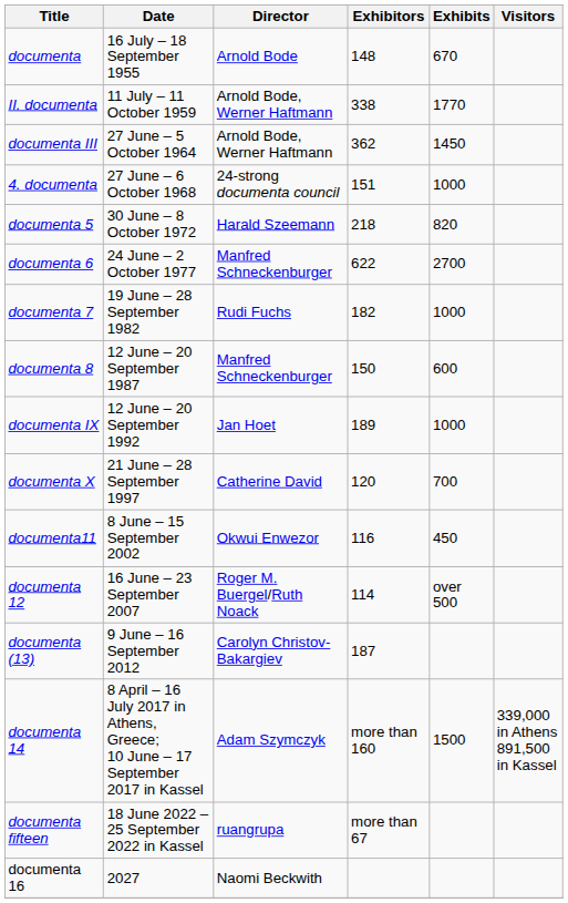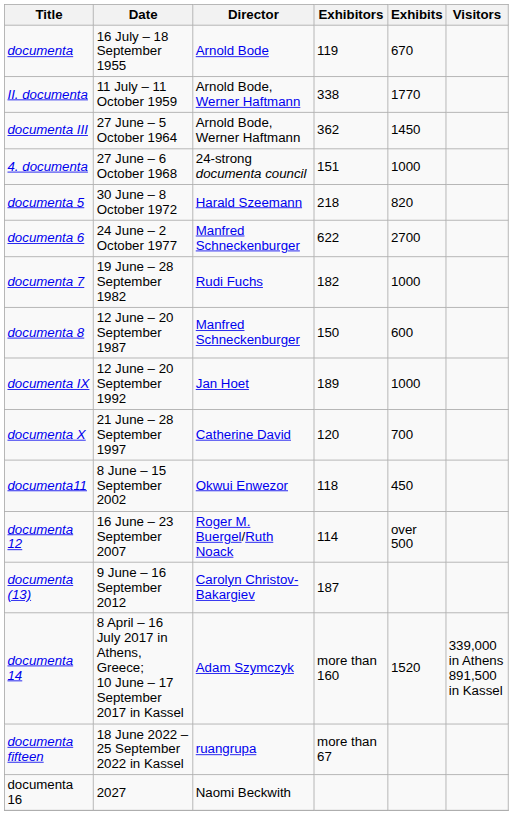 <table class="wikitable sortable">
 <tr>
 <th>Title</th>
 <th>Date</th>
 <th>Director</th>
 <th>Exhibitors</th>
 <th>Exhibits</th>
 <th>Visitors</th>
 </tr>
 <tr>
 <td><em><a href='#'>documenta</a></em></td>
 <td>16 July – 18 September 1955</td>
 <td><a href='#'>Arnold Bode</a></td>
-<td>148</td>
+<td>119</td>
 <td>670</td>
 <td></td>
 </tr>
 <tr>
 <td><em><a href='#'>II. documenta</a></em></td>
 <td>11 July – 11 October 1959</td>
 <td>Arnold Bode, <a href='#'>Werner Haftmann</a></td>
 <td>338</td>
 <td>1770</td>
 <td></td>
 </tr>
 <tr>
 <td><em><a href='#'>documenta III</a></em></td>
 <td>27 June – 5 October 1964</td>
 <td>Arnold Bode, Werner Haftmann</td>
 <td>362</td>
 <td>1450</td>
 <td></td>
 </tr>
 <tr>
 <td><em><a href='#'>4. documenta</a></em></td>
 <td>27 June – 6 October 1968</td>
 <td>24-strong <em>documenta council</em></td>
 <td>151</td>
 <td>1000</td>
 <td></td>
 </tr>
 <tr>
 <td><em><a href='#'>documenta 5</a></em></td>
 <td>30 June – 8 October 1972</td>
 <td><a href='#'>Harald Szeemann</a></td>
 <td>218</td>
 <td>820</td>
 <td></td>
 </tr>
 <tr>
 <td><em><a href='#'>documenta 6</a></em></td>
 <td>24 June – 2 October 1977</td>
 <td><a href='#'>Manfred Schneckenburger</a></td>
 <td>622</td>
 <td>2700</td>
 <td></td>
 </tr>
 <tr>
 <td><em><a href='#'>documenta 7</a></em></td>
 <td>19 June – 28 September 1982</td>
 <td><a href='#'>Rudi Fuchs</a></td>
 <td>182</td>
 <td>1000</td>
 <td></td>
 </tr>
 <tr>
 <td><em><a href='#'>documenta 8</a></em></td>
 <td>12 June – 20 September 1987</td>
 <td><a href='#'>Manfred Schneckenburger</a></td>
 <td>150</td>
 <td>600</td>
 <td></td>
 </tr>
 <tr>
 <td><em><a href='#'>documenta IX</a></em></td>
 <td>12 June – 20 September 1992</td>
 <td><a href='#'>Jan Hoet</a></td>
 <td>189</td>
 <td>1000</td>
 <td></td>
 </tr>
 <tr>
 <td><em><a href='#'>documenta X</a></em></td>
 <td>21 June – 28 September 1997</td>
 <td><a href='#'>Catherine David</a></td>
 <td>120</td>
 <td>700</td>
 <td></td>
 </tr>
 <tr>
 <td><em><a href='#'>documenta11</a></em></td>
 <td>8 June – 15 September 2002</td>
 <td><a href='#'>Okwui Enwezor</a></td>
-<td>116</td>
+<td>118</td>
 <td>450</td>
 <td></td>
 </tr>
 <tr>
 <td><em><a href='#'>documenta 12</a></em></td>
 <td>16 June – 23 September 2007</td>
 <td><a href='#'>Roger M. Buergel</a>/<a href='#'>Ruth Noack</a></td>
 <td>114</td>
 <td>over 500</td>
 <td></td>
 </tr>
 <tr>
 <td><em><a href='#'>documenta (13)</a></em></td>
 <td>9 June – 16 September 2012</td>
 <td><a href='#'>Carolyn Christov-Bakargiev</a></td>
 <td>187</td>
 <td></td>
 <td></td>
 </tr>
 <tr>
 <td><em><a href='#'>documenta 14</a></em></td>
 <td>8 April – 16 July 2017 in Athens, Greece;<br>10 June – 17 September 2017 in Kassel</td>
 <td><a href='#'>Adam Szymczyk</a></td>
 <td>more than 160</td>
-<td>1500</td>
+<td>1520</td>
 <td>339,000 in Athens<br>891,500 in Kassel</td>
 </tr>
 <tr>
 <td><em><a href='#'>documenta fifteen</a></em></td>
 <td>18 June 2022 – 25 September 2022 in Kassel</td>
 <td><a href='#'>ruangrupa</a></td>
 <td>more than 67</td>
 <td></td>
 <td></td>
 </tr>
 <tr>
 <td>documenta 16</td>
 <td>2027</td>
 <td>Naomi Beckwith</td>
 <td></td>
 <td></td>
 <td></td>
 </tr>
 <tr>
 </tr>
 </table>
